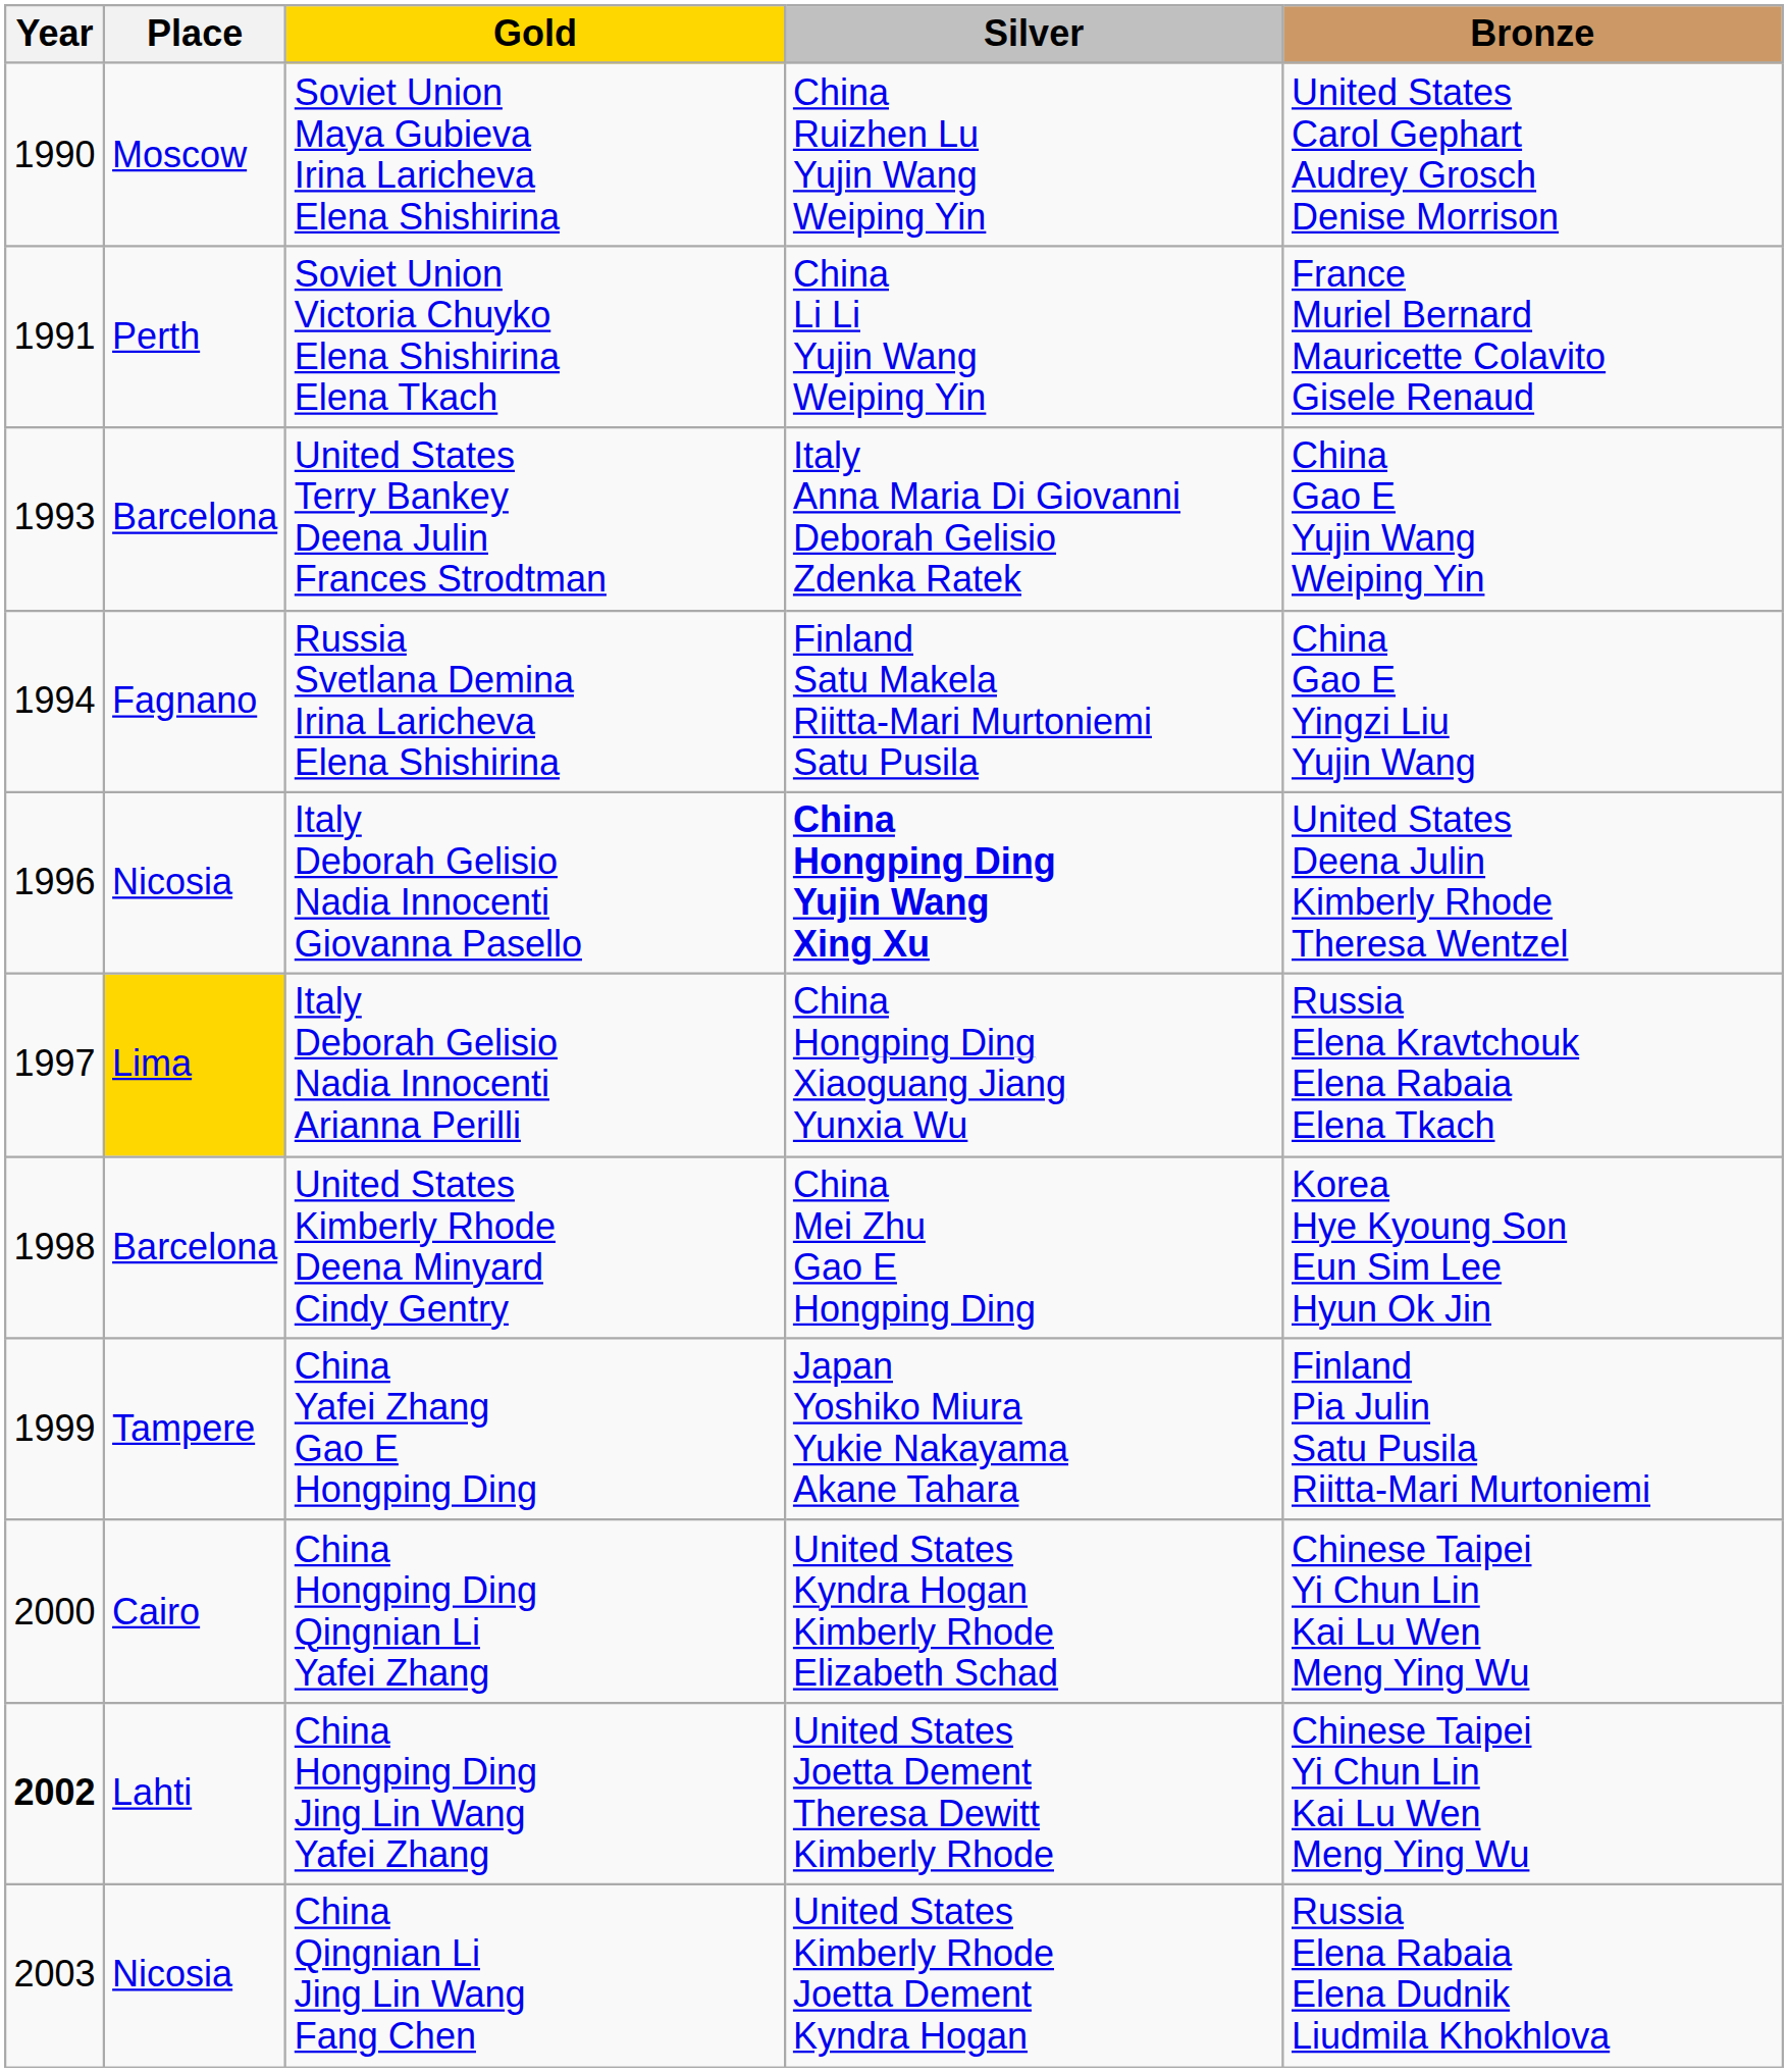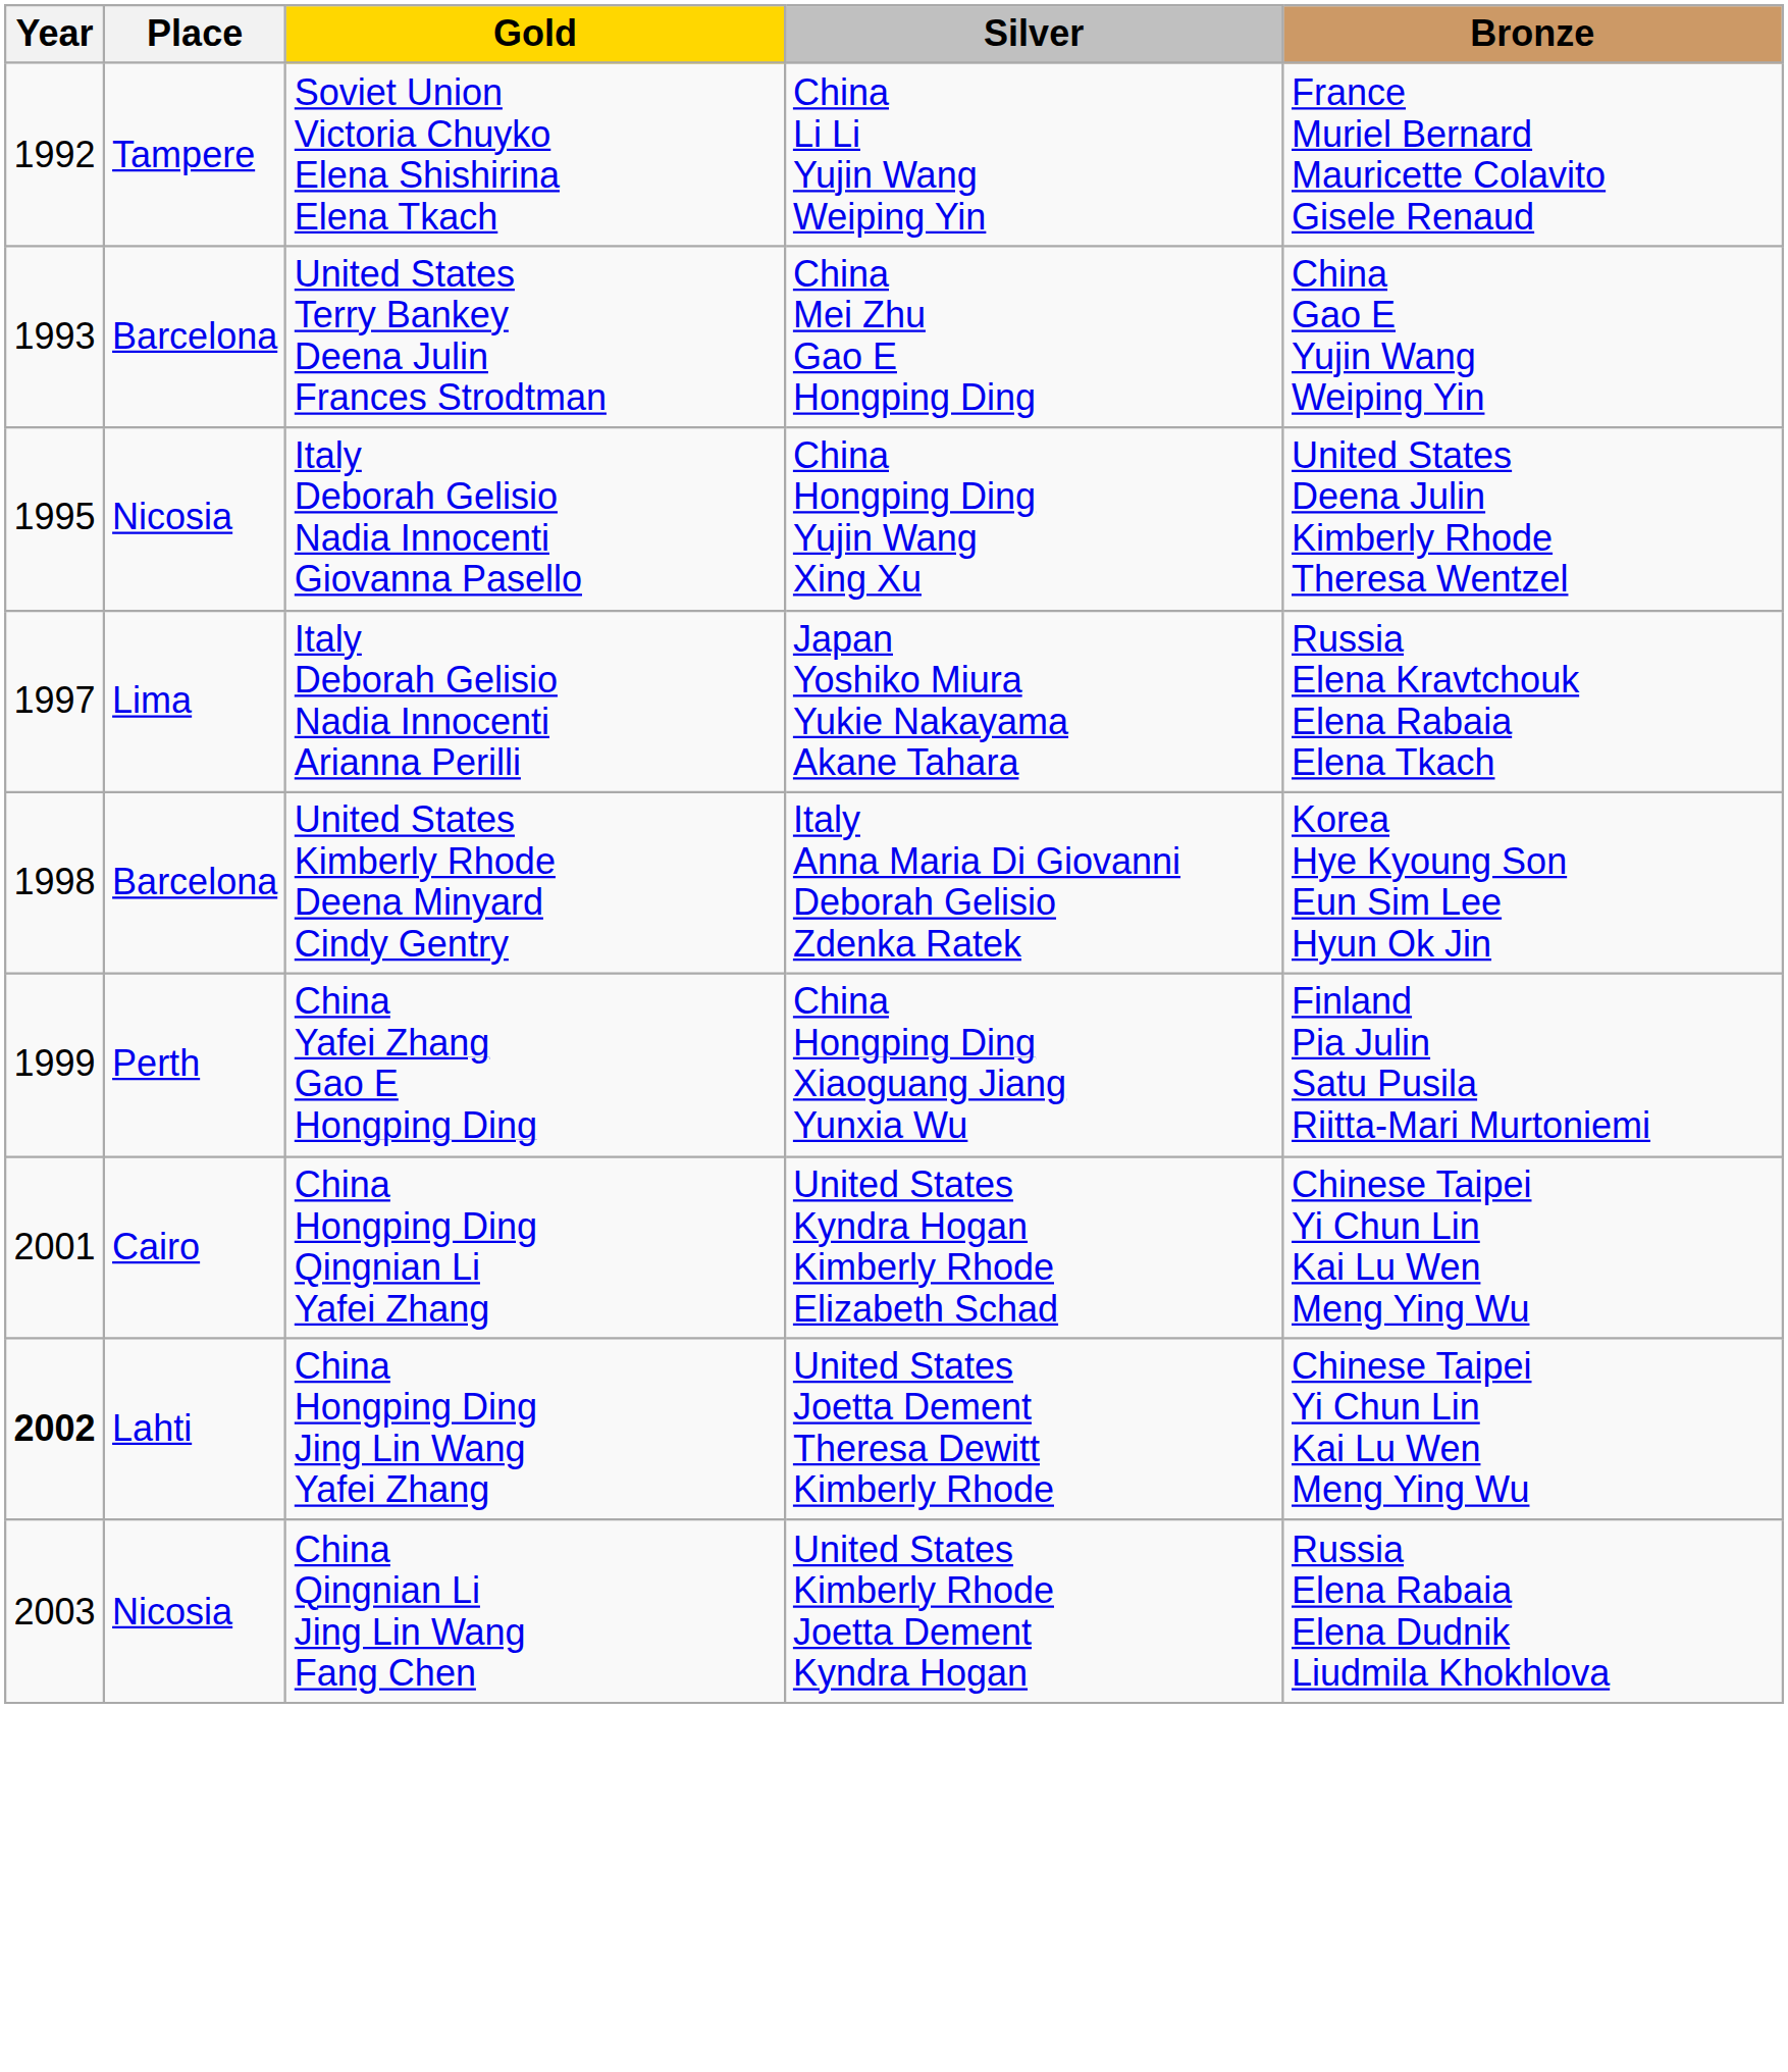 <table class="wikitable">
 <tr>
 <th>Year</th>
 <th>Place</th>
 <th style="background:gold"    width="210">Gold</th>
 <th style="background:silver"  width="210">Silver</th>
 <th style="background:#cc9966" width="210">Bronze</th>
 </tr>
 <tr>
-<td>1990</td>
-<td> <a href='#'>Moscow</a></td>
-<td> <a href='#'>Soviet Union</a><br><a href='#'>Maya Gubieva</a><br><a href='#'>Irina Laricheva</a><br><a href='#'>Elena Shishirina</a></td>
-<td> <a href='#'>China</a><br><a href='#'>Ruizhen Lu</a><br><a href='#'>Yujin Wang</a><br><a href='#'>Weiping Yin</a></td>
-<td> <a href='#'>United States</a><br><a href='#'>Carol Gephart</a><br><a href='#'>Audrey Grosch</a><br><a href='#'>Denise Morrison</a></td>
-</tr>
-<tr>
-<td>1991</td>
-<td> <a href='#'>Perth</a></td>
+<td>1992</td>
+<td> <a href='#'>Tampere</a></td>
 <td> <a href='#'>Soviet Union</a><br><a href='#'>Victoria Chuyko</a><br><a href='#'>Elena Shishirina</a><br><a href='#'>Elena Tkach</a></td>
 <td> <a href='#'>China</a><br><a href='#'>Li Li</a><br><a href='#'>Yujin Wang</a><br><a href='#'>Weiping Yin</a></td>
 <td> <a href='#'>France</a><br><a href='#'>Muriel Bernard</a><br><a href='#'>Mauricette Colavito</a><br><a href='#'>Gisele Renaud</a></td>
 </tr>
 <tr>
 <td>1993</td>
 <td> <a href='#'>Barcelona</a></td>
 <td> <a href='#'>United States</a><br><a href='#'>Terry Bankey</a><br><a href='#'>Deena Julin</a><br><a href='#'>Frances Strodtman</a></td>
-<td> <a href='#'>Italy</a><br><a href='#'>Anna Maria Di Giovanni</a><br><a href='#'>Deborah Gelisio</a><br><a href='#'>Zdenka Ratek</a></td>
+<td> <a href='#'>China</a><br><a href='#'>Mei Zhu</a><br><a href='#'>Gao E</a><br><a href='#'>Hongping Ding</a></td>
 <td><a href='#'>China</a><br><a href='#'>Gao E</a><br><a href='#'>Yujin Wang</a><br><a href='#'>Weiping Yin</a></td>
 </tr>
 <tr>
-<td>1994</td>
-<td> <a href='#'>Fagnano</a></td>
-<td> <a href='#'>Russia</a><br><a href='#'>Svetlana Demina</a><br><a href='#'>Irina Laricheva</a><br><a href='#'>Elena Shishirina</a></td>
-<td> <a href='#'>Finland</a><br><a href='#'>Satu Makela</a><br><a href='#'>Riitta-Mari Murtoniemi</a><br><a href='#'>Satu Pusila</a></td>
-<td> <a href='#'>China</a><br><a href='#'>Gao E</a><br><a href='#'>Yingzi Liu</a><br><a href='#'>Yujin Wang</a></td>
-</tr>
-<tr>
-<td>1996</td>
+<td>1995</td>
 <td> <a href='#'>Nicosia</a></td>
 <td> <a href='#'>Italy</a><br><a href='#'>Deborah Gelisio</a><br><a href='#'>Nadia Innocenti</a><br><a href='#'>Giovanna Pasello</a></td>
-<td><strong> <a href='#'>China</a><br><a href='#'>Hongping Ding</a><br><a href='#'>Yujin Wang</a><br><a href='#'>Xing Xu</a></strong></td>
+<td> <a href='#'>China</a><br><a href='#'>Hongping Ding</a><br><a href='#'>Yujin Wang</a><br><a href='#'>Xing Xu</a></td>
 <td> <a href='#'>United States</a><br><a href='#'>Deena Julin</a><br><a href='#'>Kimberly Rhode</a><br><a href='#'>Theresa Wentzel</a></td>
 </tr>
 <tr>
 <td>1997</td>
-<td style="background: gold;"> <a href='#'>Lima</a></td>
+<td> <a href='#'>Lima</a></td>
 <td> <a href='#'>Italy</a><br><a href='#'>Deborah Gelisio</a><br><a href='#'>Nadia Innocenti</a><br><a href='#'>Arianna Perilli</a></td>
-<td> <a href='#'>China</a><br><a href='#'>Hongping Ding</a><br><a href='#'>Xiaoguang Jiang</a><br><a href='#'>Yunxia Wu</a></td>
+<td> <a href='#'>Japan</a><br><a href='#'>Yoshiko Miura</a><br><a href='#'>Yukie Nakayama</a><br><a href='#'>Akane Tahara</a></td>
 <td> <a href='#'>Russia</a><br><a href='#'>Elena Kravtchouk</a><br><a href='#'>Elena Rabaia</a><br><a href='#'>Elena Tkach</a></td>
 </tr>
 <tr>
 <td>1998</td>
 <td> <a href='#'>Barcelona</a></td>
 <td> <a href='#'>United States</a><br><a href='#'>Kimberly Rhode</a><br><a href='#'>Deena Minyard</a><br><a href='#'>Cindy Gentry</a></td>
-<td> <a href='#'>China</a><br><a href='#'>Mei Zhu</a><br><a href='#'>Gao E</a><br><a href='#'>Hongping Ding</a></td>
+<td> <a href='#'>Italy</a><br><a href='#'>Anna Maria Di Giovanni</a><br><a href='#'>Deborah Gelisio</a><br><a href='#'>Zdenka Ratek</a></td>
 <td> <a href='#'>Korea</a><br><a href='#'>Hye Kyoung Son</a><br><a href='#'>Eun Sim Lee</a><br><a href='#'>Hyun Ok Jin</a></td>
 </tr>
 <tr>
 <td>1999</td>
-<td> <a href='#'>Tampere</a></td>
+<td> <a href='#'>Perth</a></td>
 <td> <a href='#'>China</a><br><a href='#'>Yafei Zhang</a><br><a href='#'>Gao E</a><br><a href='#'>Hongping Ding</a></td>
-<td> <a href='#'>Japan</a><br><a href='#'>Yoshiko Miura</a><br><a href='#'>Yukie Nakayama</a><br><a href='#'>Akane Tahara</a></td>
+<td> <a href='#'>China</a><br><a href='#'>Hongping Ding</a><br><a href='#'>Xiaoguang Jiang</a><br><a href='#'>Yunxia Wu</a></td>
 <td> <a href='#'>Finland</a><br><a href='#'>Pia Julin</a><br><a href='#'>Satu Pusila</a><br><a href='#'>Riitta-Mari Murtoniemi</a></td>
 </tr>
 <tr>
-<td>2000</td>
+<td>2001</td>
 <td> <a href='#'>Cairo</a></td>
 <td> <a href='#'>China</a><br><a href='#'>Hongping Ding</a><br><a href='#'>Qingnian Li</a><br><a href='#'>Yafei Zhang</a></td>
 <td> <a href='#'>United States</a><br><a href='#'>Kyndra Hogan</a><br><a href='#'>Kimberly Rhode</a><br><a href='#'>Elizabeth Schad</a></td>
 <td> <a href='#'>Chinese Taipei</a><br><a href='#'>Yi Chun Lin</a><br><a href='#'>Kai Lu Wen</a><br><a href='#'>Meng Ying Wu</a></td>
 </tr>
 <tr>
 <td><strong>2002</strong></td>
 <td> <a href='#'>Lahti</a></td>
 <td> <a href='#'>China</a><br><a href='#'>Hongping Ding</a><br><a href='#'>Jing Lin Wang</a><br><a href='#'>Yafei Zhang</a></td>
 <td> <a href='#'>United States</a><br><a href='#'>Joetta Dement</a><br><a href='#'>Theresa Dewitt</a><br><a href='#'>Kimberly Rhode</a></td>
 <td> <a href='#'>Chinese Taipei</a><br><a href='#'>Yi Chun Lin</a><br><a href='#'>Kai Lu Wen</a><br><a href='#'>Meng Ying Wu</a></td>
 </tr>
 <tr>
 <td>2003</td>
 <td> <a href='#'>Nicosia</a></td>
 <td> <a href='#'>China</a><br><a href='#'>Qingnian Li</a><br><a href='#'>Jing Lin Wang</a><br><a href='#'>Fang Chen</a></td>
 <td> <a href='#'>United States</a><br><a href='#'>Kimberly Rhode</a><br><a href='#'>Joetta Dement</a><br><a href='#'>Kyndra Hogan</a></td>
 <td> <a href='#'>Russia</a><br><a href='#'>Elena Rabaia</a><br><a href='#'>Elena Dudnik</a><br><a href='#'>Liudmila Khokhlova</a></td>
 </tr>
 <tr>
 </tr>
 </table>
